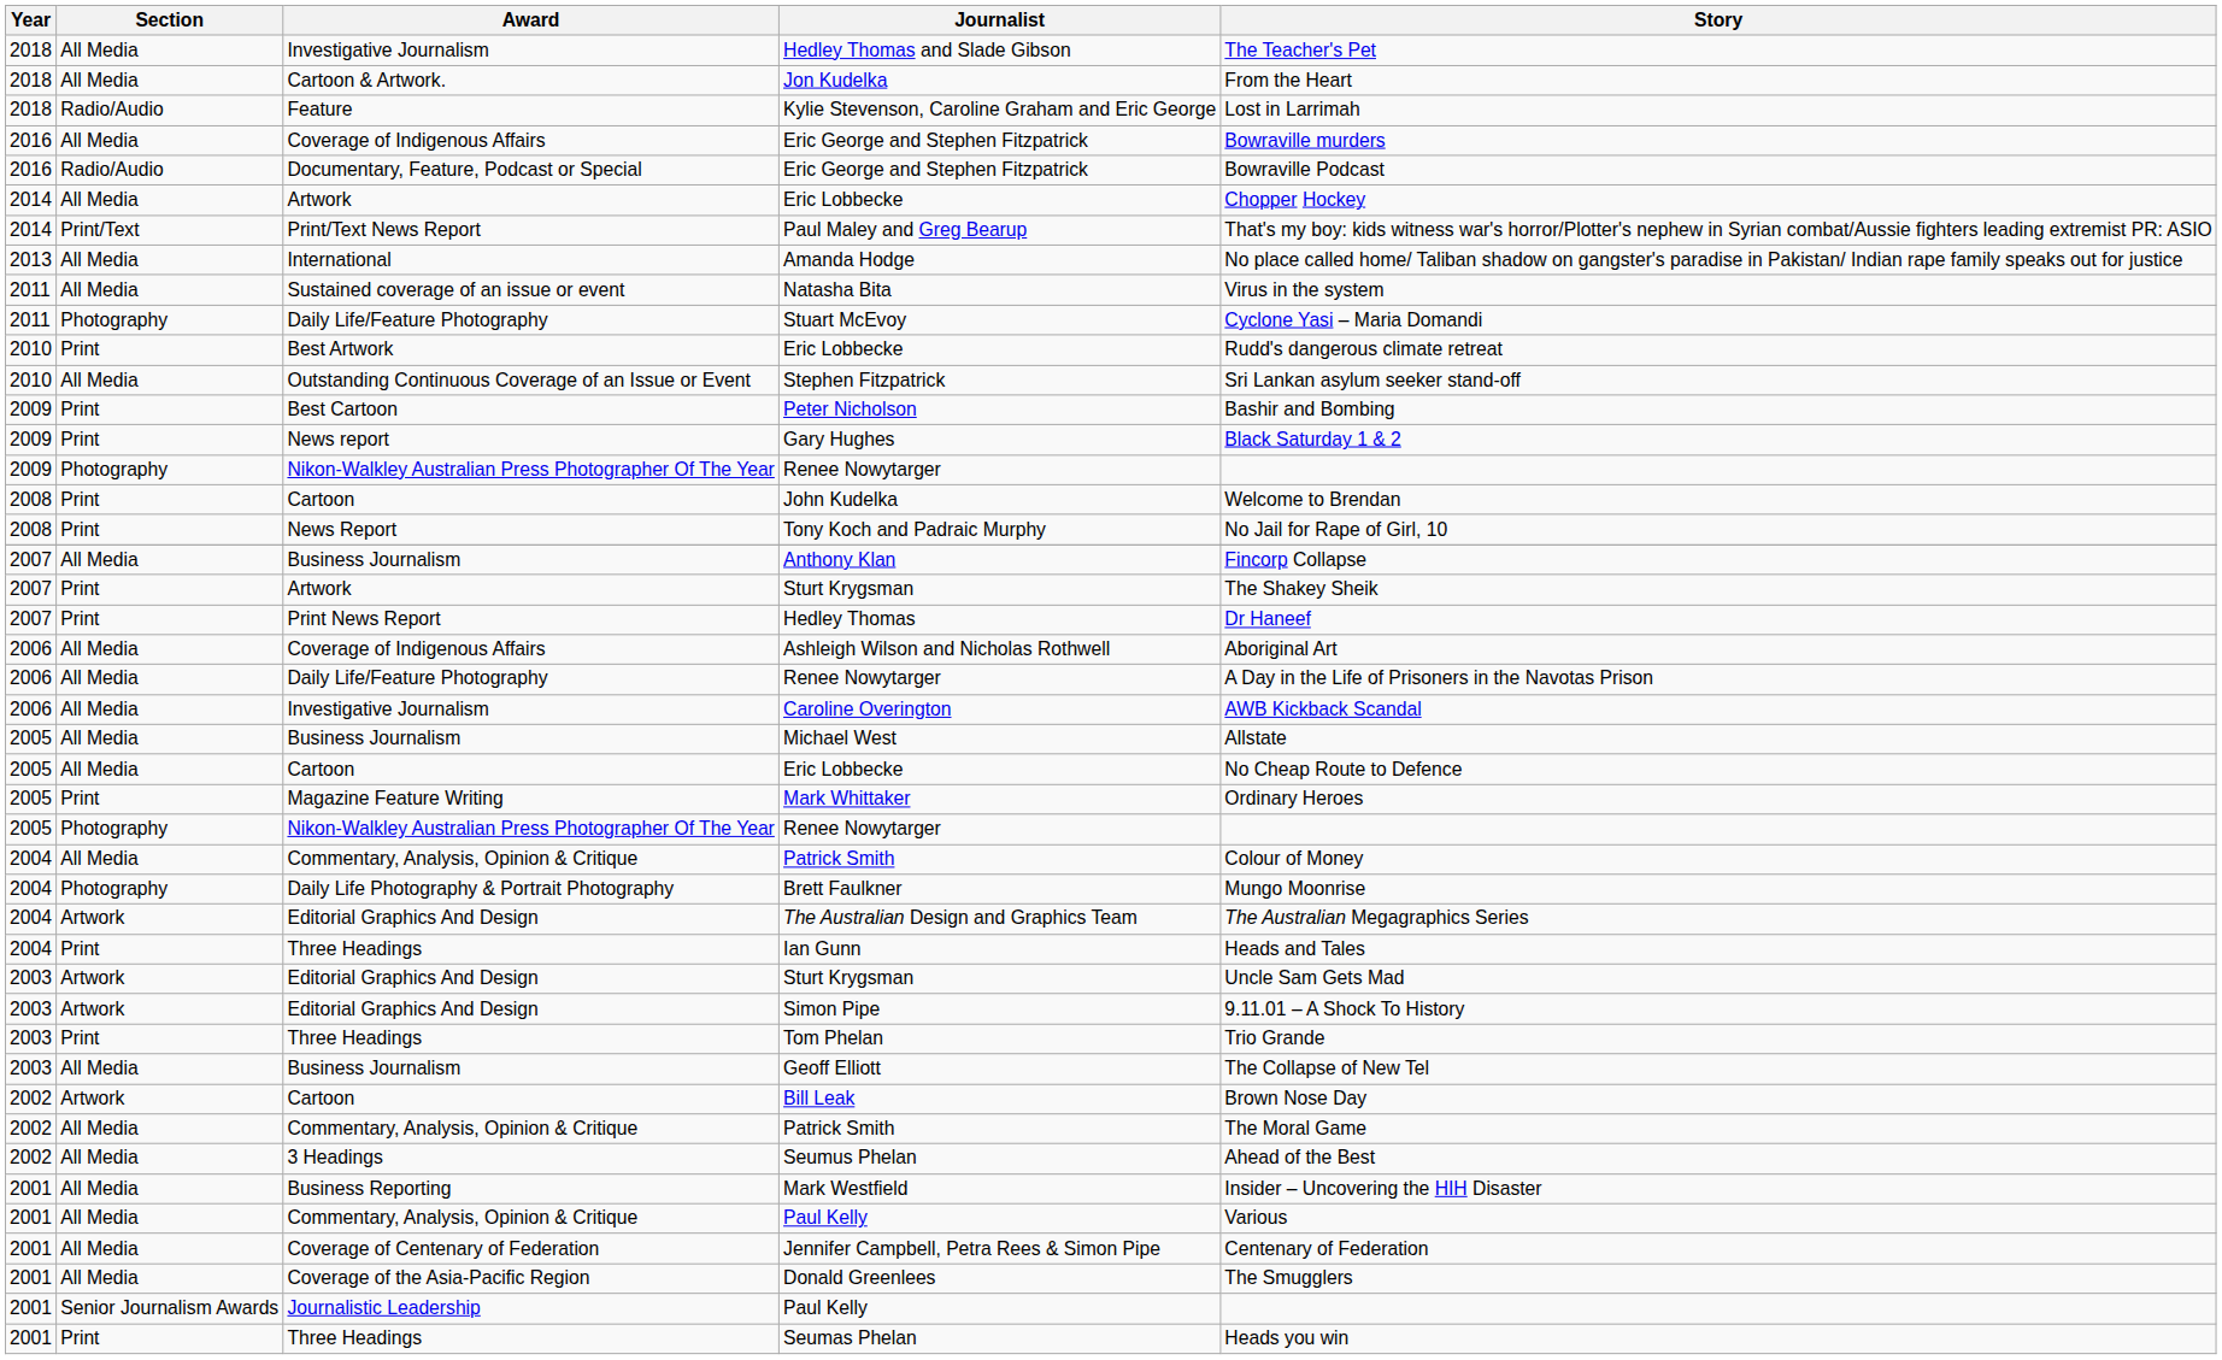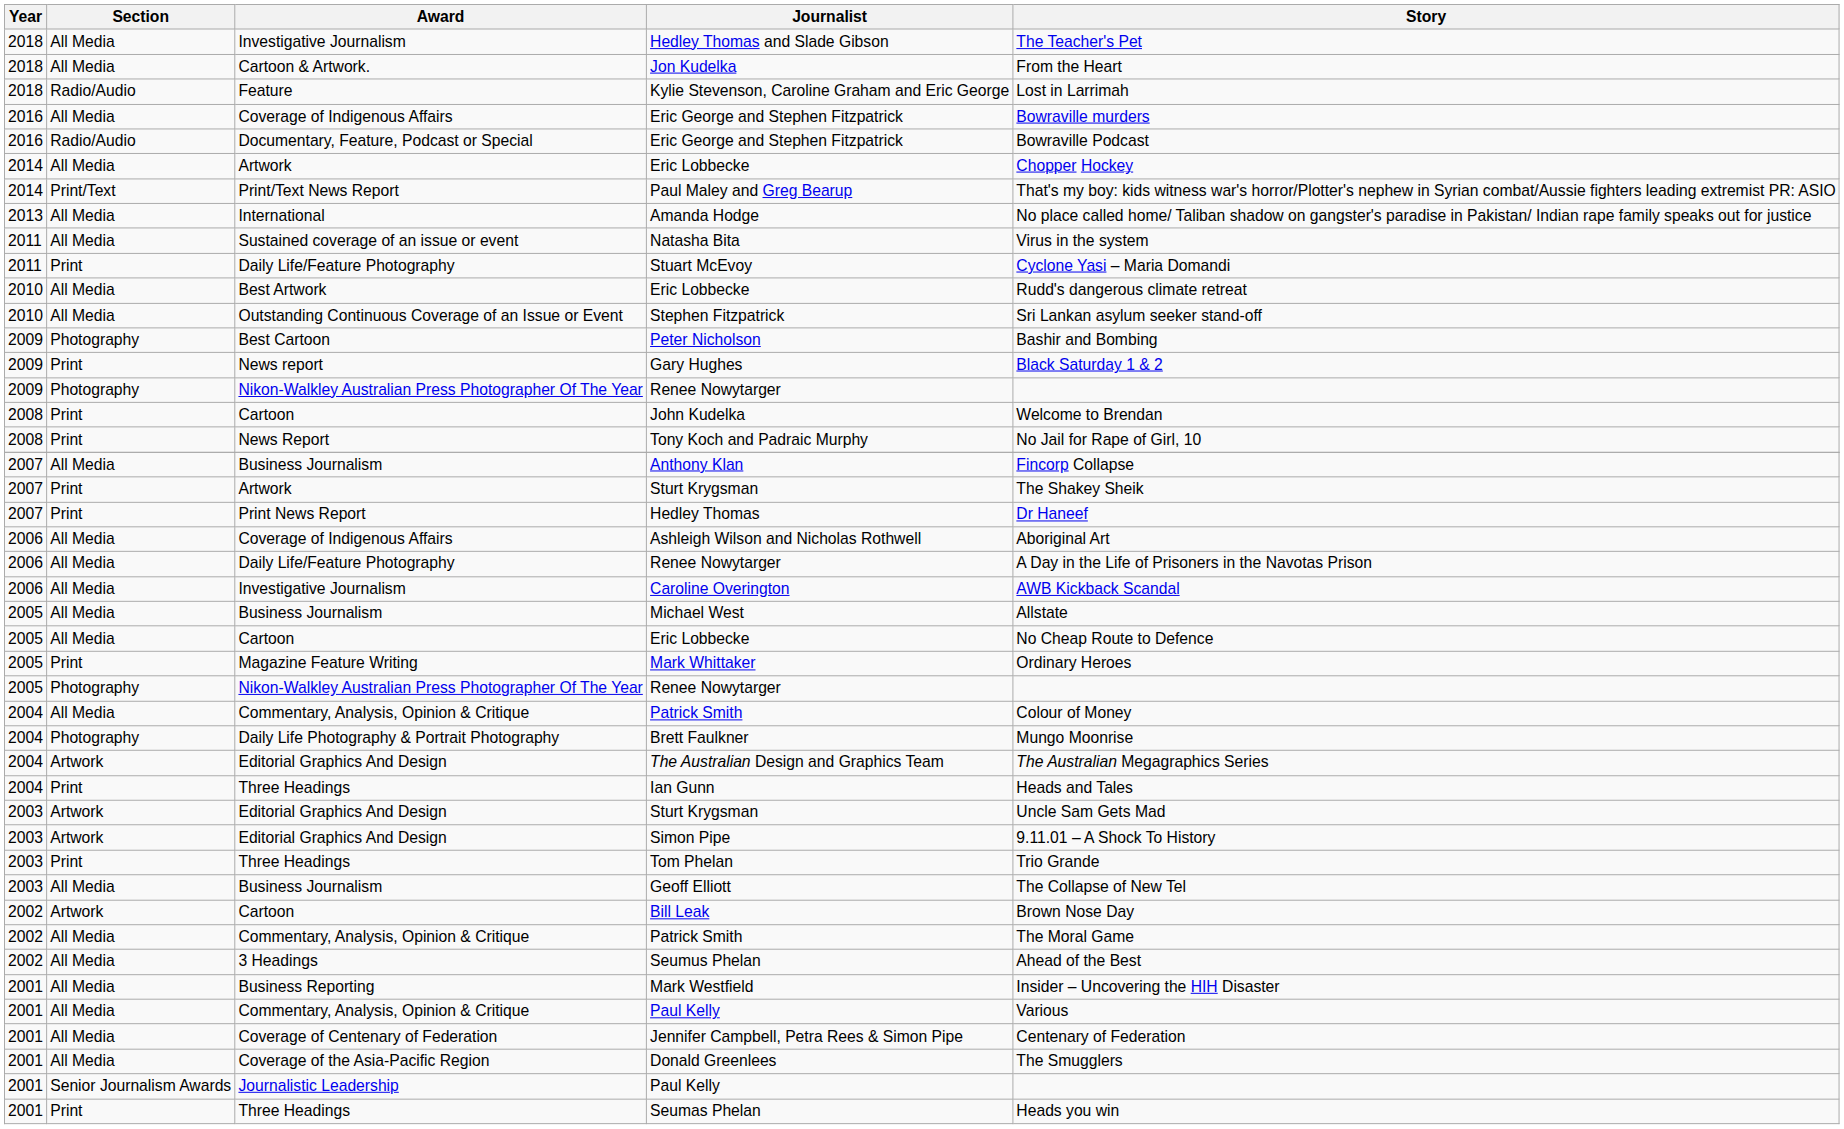 <table class="wikitable sortable">
 <tr>
 <th>Year</th>
 <th>Section</th>
 <th>Award</th>
 <th>Journalist</th>
 <th>Story</th>
 </tr>
 <tr>
 <td>2018</td>
 <td>All Media</td>
 <td>Investigative Journalism</td>
 <td><a href='#'>Hedley Thomas</a> and Slade Gibson </td>
 <td><a href='#'>The Teacher's Pet</a></td>
 </tr>
 <tr>
 <td>2018</td>
 <td>All Media</td>
 <td>Cartoon & Artwork.</td>
 <td><a href='#'>Jon Kudelka</a></td>
 <td>From the Heart</td>
 </tr>
 <tr>
 <td>2018</td>
 <td>Radio/Audio</td>
 <td>Feature</td>
 <td>Kylie Stevenson, Caroline Graham and Eric George</td>
 <td>Lost in Larrimah</td>
 </tr>
 <tr>
 <td>2016</td>
 <td>All Media</td>
 <td>Coverage of Indigenous Affairs</td>
 <td>Eric George and Stephen Fitzpatrick</td>
 <td><a href='#'>Bowraville murders</a></td>
 </tr>
 <tr>
 <td>2016</td>
 <td>Radio/Audio</td>
 <td>Documentary, Feature, Podcast or Special</td>
 <td>Eric George and Stephen Fitzpatrick</td>
 <td>Bowraville Podcast</td>
 </tr>
 <tr>
 <td>2014</td>
 <td>All Media</td>
 <td>Artwork</td>
 <td>Eric Lobbecke</td>
 <td><a href='#'>Chopper</a> <a href='#'>Hockey</a></td>
 </tr>
 <tr>
 <td>2014</td>
 <td>Print/Text</td>
 <td>Print/Text News Report</td>
 <td>Paul Maley and <a href='#'>Greg Bearup</a></td>
 <td>That's my boy: kids witness war's horror/Plotter's nephew in Syrian combat/Aussie fighters leading extremist PR: ASIO</td>
 </tr>
 <tr>
 <td>2013</td>
 <td>All Media</td>
 <td>International</td>
 <td>Amanda Hodge</td>
 <td>No place called home/ Taliban shadow on gangster's paradise in Pakistan/ Indian rape family speaks out for justice</td>
 </tr>
 <tr>
 <td>2011</td>
 <td>All Media</td>
 <td>Sustained coverage of an issue or event</td>
 <td>Natasha Bita</td>
 <td>Virus in the system</td>
 </tr>
 <tr>
 <td>2011</td>
-<td>Photography</td>
+<td>Print</td>
 <td>Daily Life/Feature Photography</td>
 <td>Stuart McEvoy</td>
 <td><a href='#'>Cyclone Yasi</a> – Maria Domandi</td>
 </tr>
 <tr>
 <td>2010</td>
-<td>Print</td>
+<td>All Media</td>
 <td>Best Artwork</td>
 <td>Eric Lobbecke</td>
 <td>Rudd's dangerous climate retreat</td>
 </tr>
 <tr>
 <td>2010</td>
 <td>All Media</td>
 <td>Outstanding Continuous Coverage of an Issue or Event</td>
 <td>Stephen Fitzpatrick</td>
 <td>Sri Lankan asylum seeker stand-off</td>
 </tr>
 <tr>
 <td>2009</td>
-<td>Print</td>
+<td>Photography</td>
 <td>Best Cartoon</td>
 <td><a href='#'>Peter Nicholson</a></td>
 <td>Bashir and Bombing</td>
 </tr>
 <tr>
 <td>2009</td>
 <td>Print</td>
 <td>News report</td>
 <td>Gary Hughes</td>
 <td><a href='#'>Black Saturday 1 & 2</a></td>
 </tr>
 <tr>
 <td>2009</td>
 <td>Photography</td>
 <td><a href='#'>Nikon-Walkley Australian Press Photographer Of The Year</a></td>
 <td>Renee Nowytarger</td>
 <td></td>
 </tr>
 <tr>
 <td>2008</td>
 <td>Print</td>
 <td>Cartoon</td>
 <td>John Kudelka</td>
 <td>Welcome to Brendan</td>
 </tr>
 <tr>
 <td>2008</td>
 <td>Print</td>
 <td>News Report</td>
 <td>Tony Koch and Padraic Murphy</td>
 <td>No Jail for Rape of Girl, 10</td>
 </tr>
 <tr>
 </tr>
 <tr>
 <td>2007</td>
 <td>All Media</td>
 <td>Business Journalism</td>
 <td><a href='#'>Anthony Klan</a></td>
 <td><a href='#'>Fincorp</a> Collapse</td>
 </tr>
 <tr>
 <td>2007</td>
 <td>Print</td>
 <td>Artwork</td>
 <td>Sturt Krygsman</td>
 <td>The Shakey Sheik</td>
 </tr>
 <tr>
 <td>2007</td>
 <td>Print</td>
 <td>Print News Report</td>
 <td>Hedley Thomas</td>
 <td><a href='#'>Dr Haneef</a></td>
 </tr>
 <tr>
 <td>2006</td>
 <td>All Media</td>
 <td>Coverage of Indigenous Affairs</td>
 <td>Ashleigh Wilson and Nicholas Rothwell</td>
 <td>Aboriginal Art</td>
 </tr>
 <tr>
 <td>2006</td>
 <td>All Media</td>
 <td>Daily Life/Feature Photography</td>
 <td>Renee Nowytarger</td>
 <td>A Day in the Life of Prisoners in the Navotas Prison</td>
 </tr>
 <tr>
 <td>2006</td>
 <td>All Media</td>
 <td>Investigative Journalism</td>
 <td><a href='#'>Caroline Overington</a></td>
 <td><a href='#'>AWB Kickback Scandal</a></td>
 </tr>
 <tr>
 <td>2005</td>
 <td>All Media</td>
 <td>Business Journalism</td>
 <td>Michael West</td>
 <td>Allstate</td>
 </tr>
 <tr>
 <td>2005</td>
 <td>All Media</td>
 <td>Cartoon</td>
 <td>Eric Lobbecke</td>
 <td>No Cheap Route to Defence</td>
 </tr>
 <tr>
 <td>2005</td>
 <td>Print</td>
 <td>Magazine Feature Writing</td>
 <td><a href='#'>Mark Whittaker</a></td>
 <td>Ordinary Heroes</td>
 </tr>
 <tr>
 <td>2005</td>
 <td>Photography</td>
 <td><a href='#'>Nikon-Walkley Australian Press Photographer Of The Year</a></td>
 <td>Renee Nowytarger</td>
 </tr>
 <tr>
 <td>2004</td>
 <td>All Media</td>
 <td>Commentary, Analysis, Opinion & Critique</td>
 <td><a href='#'>Patrick Smith</a></td>
 <td>Colour of Money</td>
 </tr>
 <tr>
 <td>2004</td>
 <td>Photography</td>
 <td>Daily Life Photography & Portrait Photography</td>
 <td>Brett Faulkner</td>
 <td>Mungo Moonrise</td>
 </tr>
 <tr>
 <td>2004</td>
 <td>Artwork</td>
 <td>Editorial Graphics And Design</td>
 <td><em>The Australian</em> Design and Graphics Team</td>
 <td><em>The Australian</em> Megagraphics Series</td>
 </tr>
 <tr>
 <td>2004</td>
 <td>Print</td>
 <td>Three Headings</td>
 <td>Ian Gunn</td>
 <td>Heads and Tales</td>
 </tr>
 <tr>
 <td>2003</td>
 <td>Artwork</td>
 <td>Editorial Graphics And Design</td>
 <td>Sturt Krygsman</td>
 <td>Uncle Sam Gets Mad</td>
 </tr>
 <tr>
 <td>2003</td>
 <td>Artwork</td>
 <td>Editorial Graphics And Design</td>
 <td>Simon Pipe</td>
 <td>9.11.01 – A Shock To History</td>
 </tr>
 <tr>
 <td>2003</td>
 <td>Print</td>
 <td>Three Headings</td>
 <td>Tom Phelan</td>
 <td>Trio Grande</td>
 </tr>
 <tr>
 <td>2003</td>
 <td>All Media</td>
 <td>Business Journalism</td>
 <td>Geoff Elliott</td>
 <td>The Collapse of New Tel</td>
 </tr>
 <tr>
 <td>2002</td>
 <td>Artwork</td>
 <td>Cartoon</td>
 <td><a href='#'>Bill Leak</a></td>
 <td>Brown Nose Day</td>
 </tr>
 <tr>
 <td>2002</td>
 <td>All Media</td>
 <td>Commentary, Analysis, Opinion & Critique</td>
 <td>Patrick Smith</td>
 <td>The Moral Game</td>
 </tr>
 <tr>
 <td>2002</td>
 <td>All Media</td>
 <td>3 Headings</td>
 <td>Seumus Phelan</td>
 <td>Ahead of the Best</td>
 </tr>
 <tr>
 <td>2001</td>
 <td>All Media</td>
 <td>Business Reporting</td>
 <td>Mark Westfield</td>
 <td>Insider – Uncovering the <a href='#'>HIH</a> Disaster</td>
 </tr>
 <tr>
 <td>2001</td>
 <td>All Media</td>
 <td>Commentary, Analysis, Opinion & Critique</td>
 <td><a href='#'>Paul Kelly</a></td>
 <td>Various</td>
 </tr>
 <tr>
 <td>2001</td>
 <td>All Media</td>
 <td>Coverage of Centenary of Federation</td>
 <td>Jennifer Campbell, Petra Rees & Simon Pipe</td>
 <td>Centenary of Federation</td>
 </tr>
 <tr>
 <td>2001</td>
 <td>All Media</td>
 <td>Coverage of the Asia-Pacific Region</td>
 <td>Donald Greenlees</td>
 <td>The Smugglers</td>
 </tr>
 <tr>
 <td>2001</td>
 <td>Senior Journalism Awards</td>
 <td><a href='#'>Journalistic Leadership</a></td>
 <td>Paul Kelly</td>
 <td></td>
 </tr>
 <tr>
 <td>2001</td>
 <td>Print</td>
 <td>Three Headings</td>
 <td>Seumas Phelan</td>
 <td>Heads you win</td>
 </tr>
 </table>
